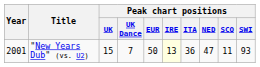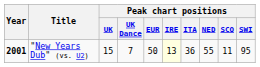 <table class="wikitable" style="text-align:center;">
 <tr>
 <th rowspan="2" style="width:2em;">Year</th>
 <th rowspan="2" style="width:8em;">Title</th>
 <th colspan="8">Peak chart positions</th>
 </tr>
 <tr>
 <th style="width:2em;font-size:90%;"><a href='#'>UK</a><br></th>
 <th style="width:2em;font-size:90%;"><a href='#'>UK<br>Dance</a><br></th>
 <th style="width:2em;font-size:90%;"><a href='#'>EUR</a><br></th>
 <th style="width:2em;font-size:90%;"><a href='#'>IRE</a><br></th>
 <th style="width:2em;font-size:90%;"><a href='#'>ITA</a><br></th>
 <th style="width:2em;font-size:90%;"><a href='#'>NED</a><br></th>
 <th style="width:2em;font-size:90%;"><a href='#'>SCO</a><br></th>
 <th style="width:2em;font-size:90%;"><a href='#'>SWI</a><br></th>
 </tr>
 <tr>
-<td>2001</td>
+<td><strong>2001</strong></td>
 <td style="text-align:left;">"<a href='#'>New Years Dub</a>" <small>(vs. <a href='#'>U2</a>)</small></td>
 <td>15</td>
 <td>7</td>
 <td>50</td>
 <td style="background: lightyellow;">13</td>
 <td>36</td>
-<td>47</td>
+<td>55</td>
 <td>11</td>
-<td>93</td>
+<td>95</td>
 </tr>
 </table>
